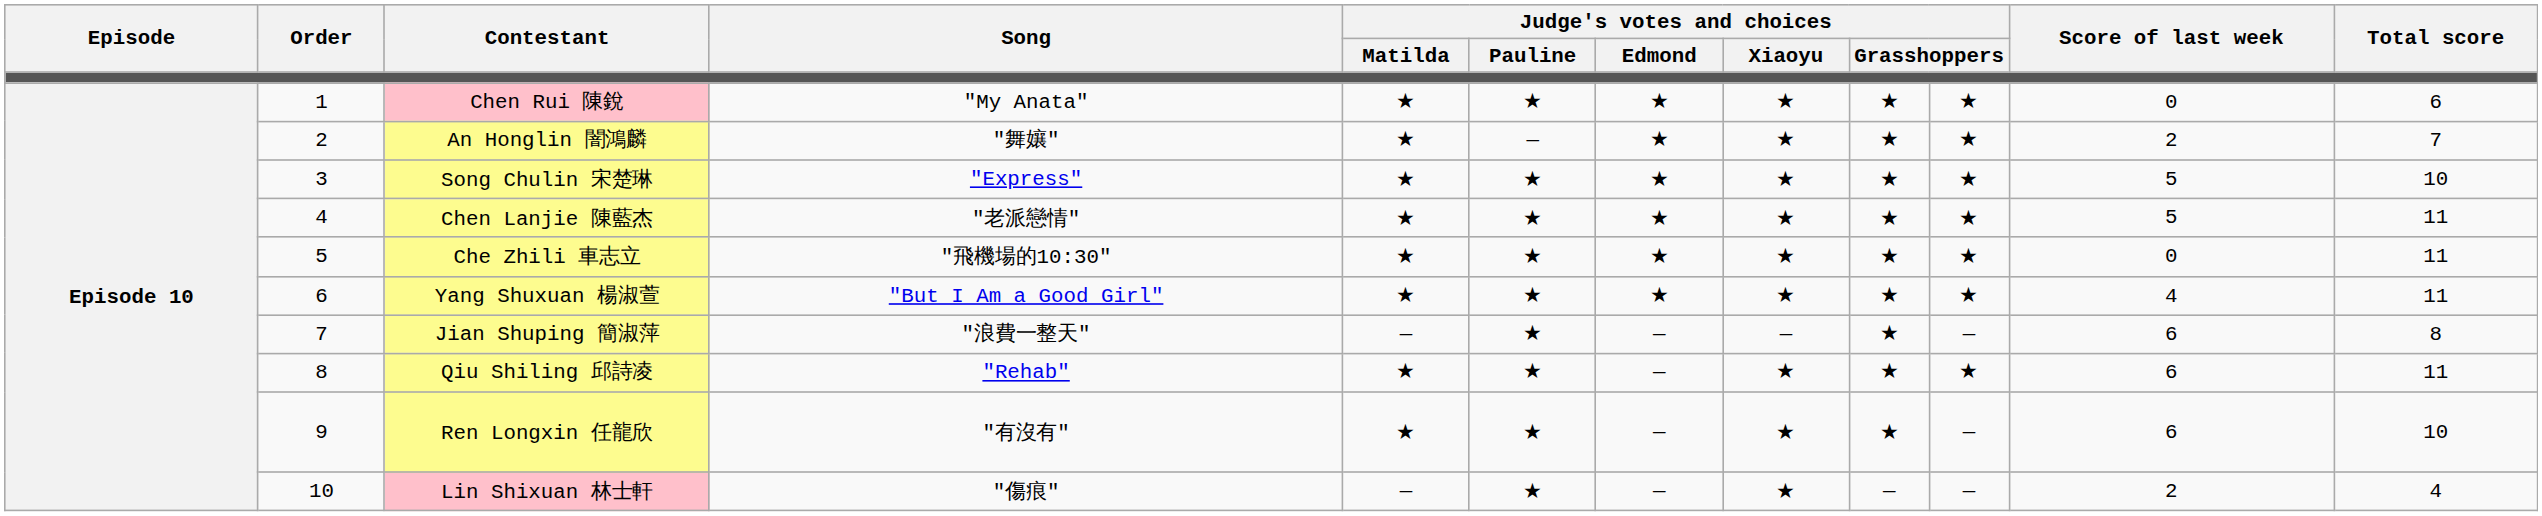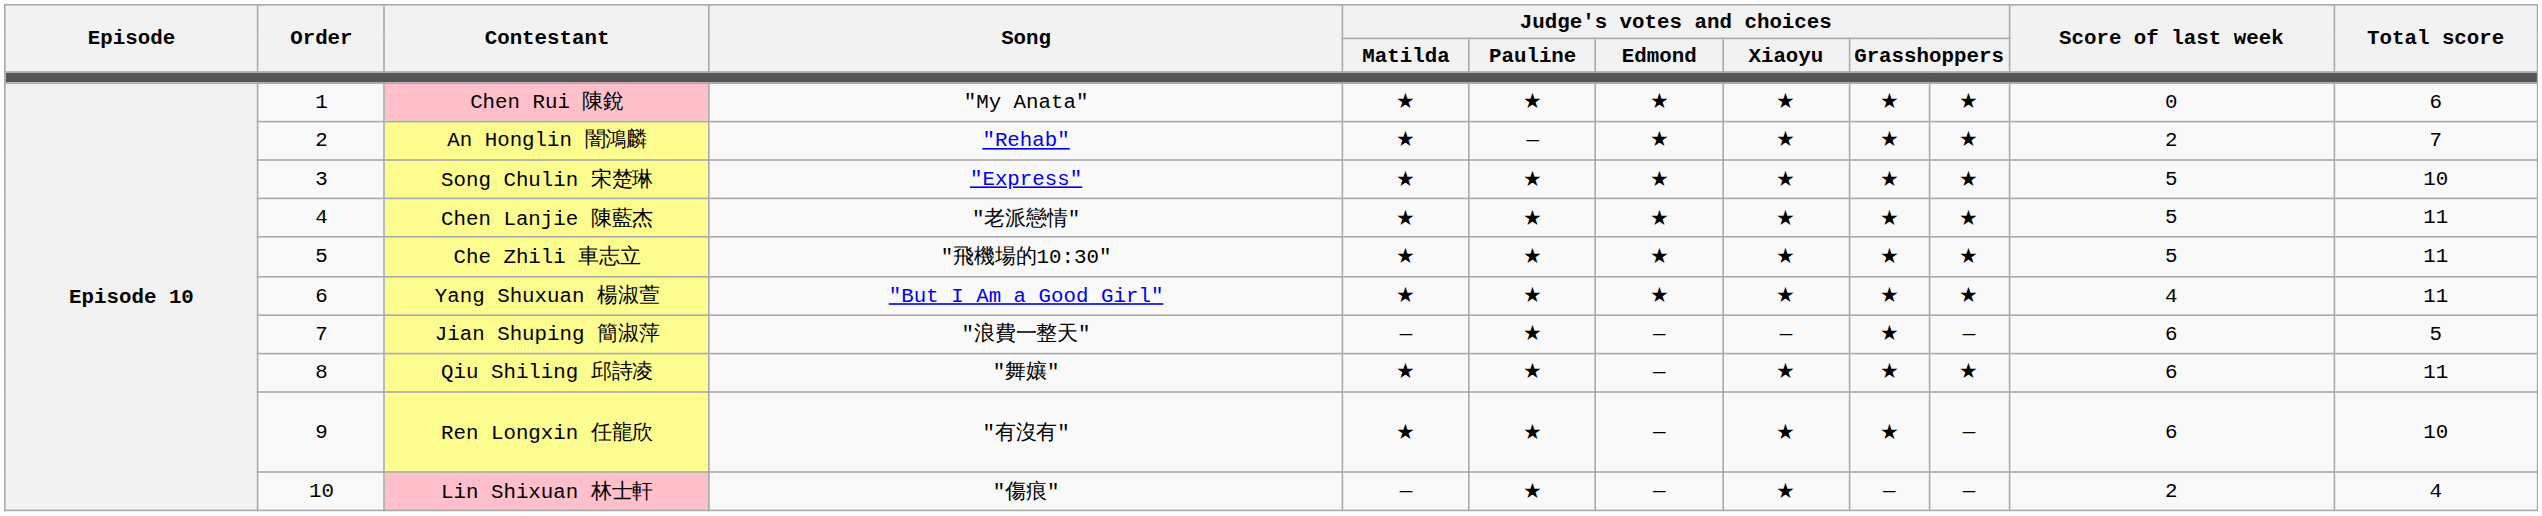 <table class="wikitable" style="text-align: center; width:100%;">
 <tr>
 <th rowspan="2" style="width:10%;">Episode</th>
 <th rowspan="2" style="width:5%;">Order</th>
 <th rowspan="2">Contestant</th>
 <th rowspan="2" style="width:25%;">Song</th>
 <th colspan="6" scope="col">Judge's votes and choices</th>
 <th rowspan="2">Score of last week</th>
 <th rowspan="2">Total score</th>
 </tr>
 <tr>
 <th style="width:5%;">Matilda</th>
 <th style="width:5%;">Pauline</th>
 <th style="width:5%;">Edmond</th>
 <th style="width:5%;">Xiaoyu</th>
 <th colspan="2" style="width:5%;">Grasshoppers</th>
 </tr>
 <tr>
 <td colspan="13" style="background:#555;"></td>
 </tr>
 <tr>
 <th rowspan="10">Episode 10<br><small></small></th>
 <td>1</td>
 <td style="background:pink;">Chen Rui 陳銳</td>
 <td>"My Anata"</td>
 <td>★</td>
 <td>★</td>
 <td>★</td>
 <td>★</td>
 <td>★</td>
 <td>★</td>
 <td>0</td>
 <td>6</td>
 </tr>
 <tr>
 <td>2</td>
 <td style="background:#fdfc8f;">An Honglin 闇鴻麟</td>
-<td>"舞孃"</td>
+<td><a href='#'>"Rehab"</a></td>
 <td>★</td>
 <td>—</td>
 <td>★</td>
 <td>★</td>
 <td>★</td>
 <td>★</td>
 <td>2</td>
 <td>7</td>
 </tr>
 <tr>
 <td>3</td>
 <td style="background:#fdfc8f;">Song Chulin 宋楚琳</td>
 <td><a href='#'>"Express"</a></td>
 <td>★</td>
 <td>★</td>
 <td>★</td>
 <td>★</td>
 <td>★</td>
 <td>★</td>
 <td>5</td>
 <td>10</td>
 </tr>
 <tr>
 <td>4</td>
 <td style="background:#fdfc8f;">Chen Lanjie 陳藍杰</td>
 <td>"老派戀情"</td>
 <td>★</td>
 <td>★</td>
 <td>★</td>
 <td>★</td>
 <td>★</td>
 <td>★</td>
 <td>5</td>
 <td>11</td>
 </tr>
 <tr>
 <td>5</td>
 <td style="background:#fdfc8f;">Che Zhili 車志立</td>
 <td>"飛機場的10:30"</td>
 <td>★</td>
 <td>★</td>
 <td>★</td>
 <td>★</td>
 <td>★</td>
 <td>★</td>
-<td>0</td>
+<td>5</td>
 <td>11</td>
 </tr>
 <tr>
 <td>6</td>
 <td style="background:#fdfc8f;">Yang Shuxuan 楊淑萱</td>
 <td><a href='#'>"But I Am a Good Girl"</a></td>
 <td>★</td>
 <td>★</td>
 <td>★</td>
 <td>★</td>
 <td>★</td>
 <td>★</td>
 <td>4</td>
 <td>11</td>
 </tr>
 <tr>
 <td>7</td>
 <td style="background:#fdfc8f;">Jian Shuping 簡淑萍</td>
 <td>"浪費一整天"</td>
 <td>—</td>
 <td>★</td>
 <td>—</td>
 <td>—</td>
 <td>★</td>
 <td>—</td>
 <td>6</td>
-<td>8</td>
+<td>5</td>
 </tr>
 <tr>
 <td>8</td>
 <td style="background:#fdfc8f;">Qiu Shiling 邱詩凌</td>
-<td><a href='#'>"Rehab"</a></td>
+<td>"舞孃"</td>
 <td>★</td>
 <td>★</td>
 <td>—</td>
 <td>★</td>
 <td>★</td>
 <td>★</td>
 <td>6</td>
 <td>11</td>
 </tr>
 <tr>
 <td>9</td>
 <td style="background:#fdfc8f;">Ren Longxin 任龍欣</td>
 <td><blockquote>"有沒有"</blockquote></td>
 <td>★</td>
 <td>★</td>
 <td>—</td>
 <td>★</td>
 <td>★</td>
 <td>—</td>
 <td>6</td>
 <td>10</td>
 </tr>
 <tr>
 <td>10</td>
 <td style="background:pink;">Lin Shixuan 林士軒</td>
 <td>"傷痕"</td>
 <td>—</td>
 <td>★</td>
 <td>—</td>
 <td>★</td>
 <td>—</td>
 <td>—</td>
 <td>2</td>
 <td>4</td>
 </tr>
 </table>
